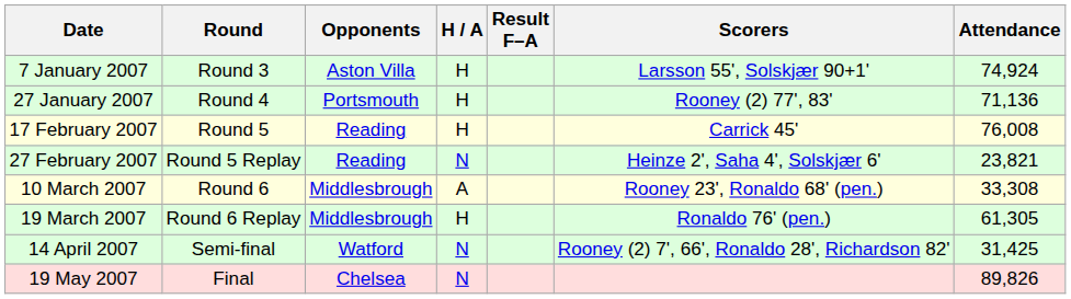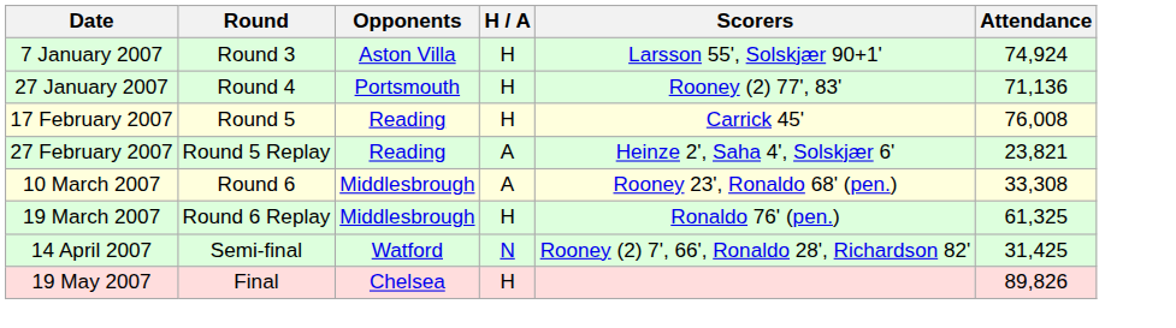 <table class="wikitable" style="text-align:center">
 <tr>
 <th>Date</th>
 <th>Round</th>
 <th>Opponents</th>
 <th>H / A</th>
-<th>Result<br>F–A</th>
 <th>Scorers</th>
 <th>Attendance</th>
 </tr>
 <tr bgcolor="#ddffdd">
 <td>7 January 2007</td>
 <td>Round 3</td>
 <td><a href='#'>Aston Villa</a></td>
 <td>H</td>
-<td></td>
 <td><a href='#'>Larsson</a> 55', <a href='#'>Solskjær</a> 90+1'</td>
 <td>74,924</td>
 </tr>
 <tr bgcolor="#ddffdd">
 <td>27 January 2007</td>
 <td>Round 4</td>
 <td><a href='#'>Portsmouth</a></td>
 <td>H</td>
-<td></td>
 <td><a href='#'>Rooney</a> (2) 77', 83'</td>
 <td>71,136</td>
 </tr>
 <tr bgcolor="#ffffdd">
 <td>17 February 2007</td>
 <td>Round 5</td>
 <td><a href='#'>Reading</a></td>
 <td>H</td>
-<td></td>
 <td><a href='#'>Carrick</a> 45'</td>
 <td>76,008</td>
 </tr>
 <tr bgcolor="#ddffdd">
 <td>27 February 2007</td>
 <td>Round 5 Replay</td>
 <td><a href='#'>Reading</a></td>
-<td><a href='#'>N</a></td>
-<td></td>
+<td>A</td>
 <td><a href='#'>Heinze</a> 2', <a href='#'>Saha</a> 4', <a href='#'>Solskjær</a> 6'</td>
 <td>23,821</td>
 </tr>
 <tr bgcolor="#ffffdd">
 <td>10 March 2007</td>
 <td>Round 6</td>
 <td><a href='#'>Middlesbrough</a></td>
 <td>A</td>
-<td></td>
 <td><a href='#'>Rooney</a> 23', <a href='#'>Ronaldo</a> 68' (<a href='#'>pen.</a>)</td>
 <td>33,308</td>
 </tr>
 <tr bgcolor="#ddffdd">
 <td>19 March 2007</td>
 <td>Round 6 Replay</td>
 <td><a href='#'>Middlesbrough</a></td>
 <td>H</td>
-<td></td>
 <td><a href='#'>Ronaldo</a> 76' (<a href='#'>pen.</a>)</td>
-<td>61,305</td>
+<td>61,325</td>
 </tr>
 <tr bgcolor="#ddffdd">
 <td>14 April 2007</td>
 <td>Semi-final</td>
 <td><a href='#'>Watford</a></td>
 <td><a href='#'>N</a></td>
-<td></td>
 <td><a href='#'>Rooney</a> (2) 7', 66', <a href='#'>Ronaldo</a> 28', <a href='#'>Richardson</a> 82'</td>
 <td>31,425</td>
 </tr>
 <tr bgcolor="#ffdddd">
 <td>19 May 2007</td>
 <td>Final</td>
 <td><a href='#'>Chelsea</a></td>
-<td><a href='#'>N</a></td>
-<td> </td>
+<td>H</td>
 <td></td>
 <td>89,826</td>
 </tr>
 </table>
